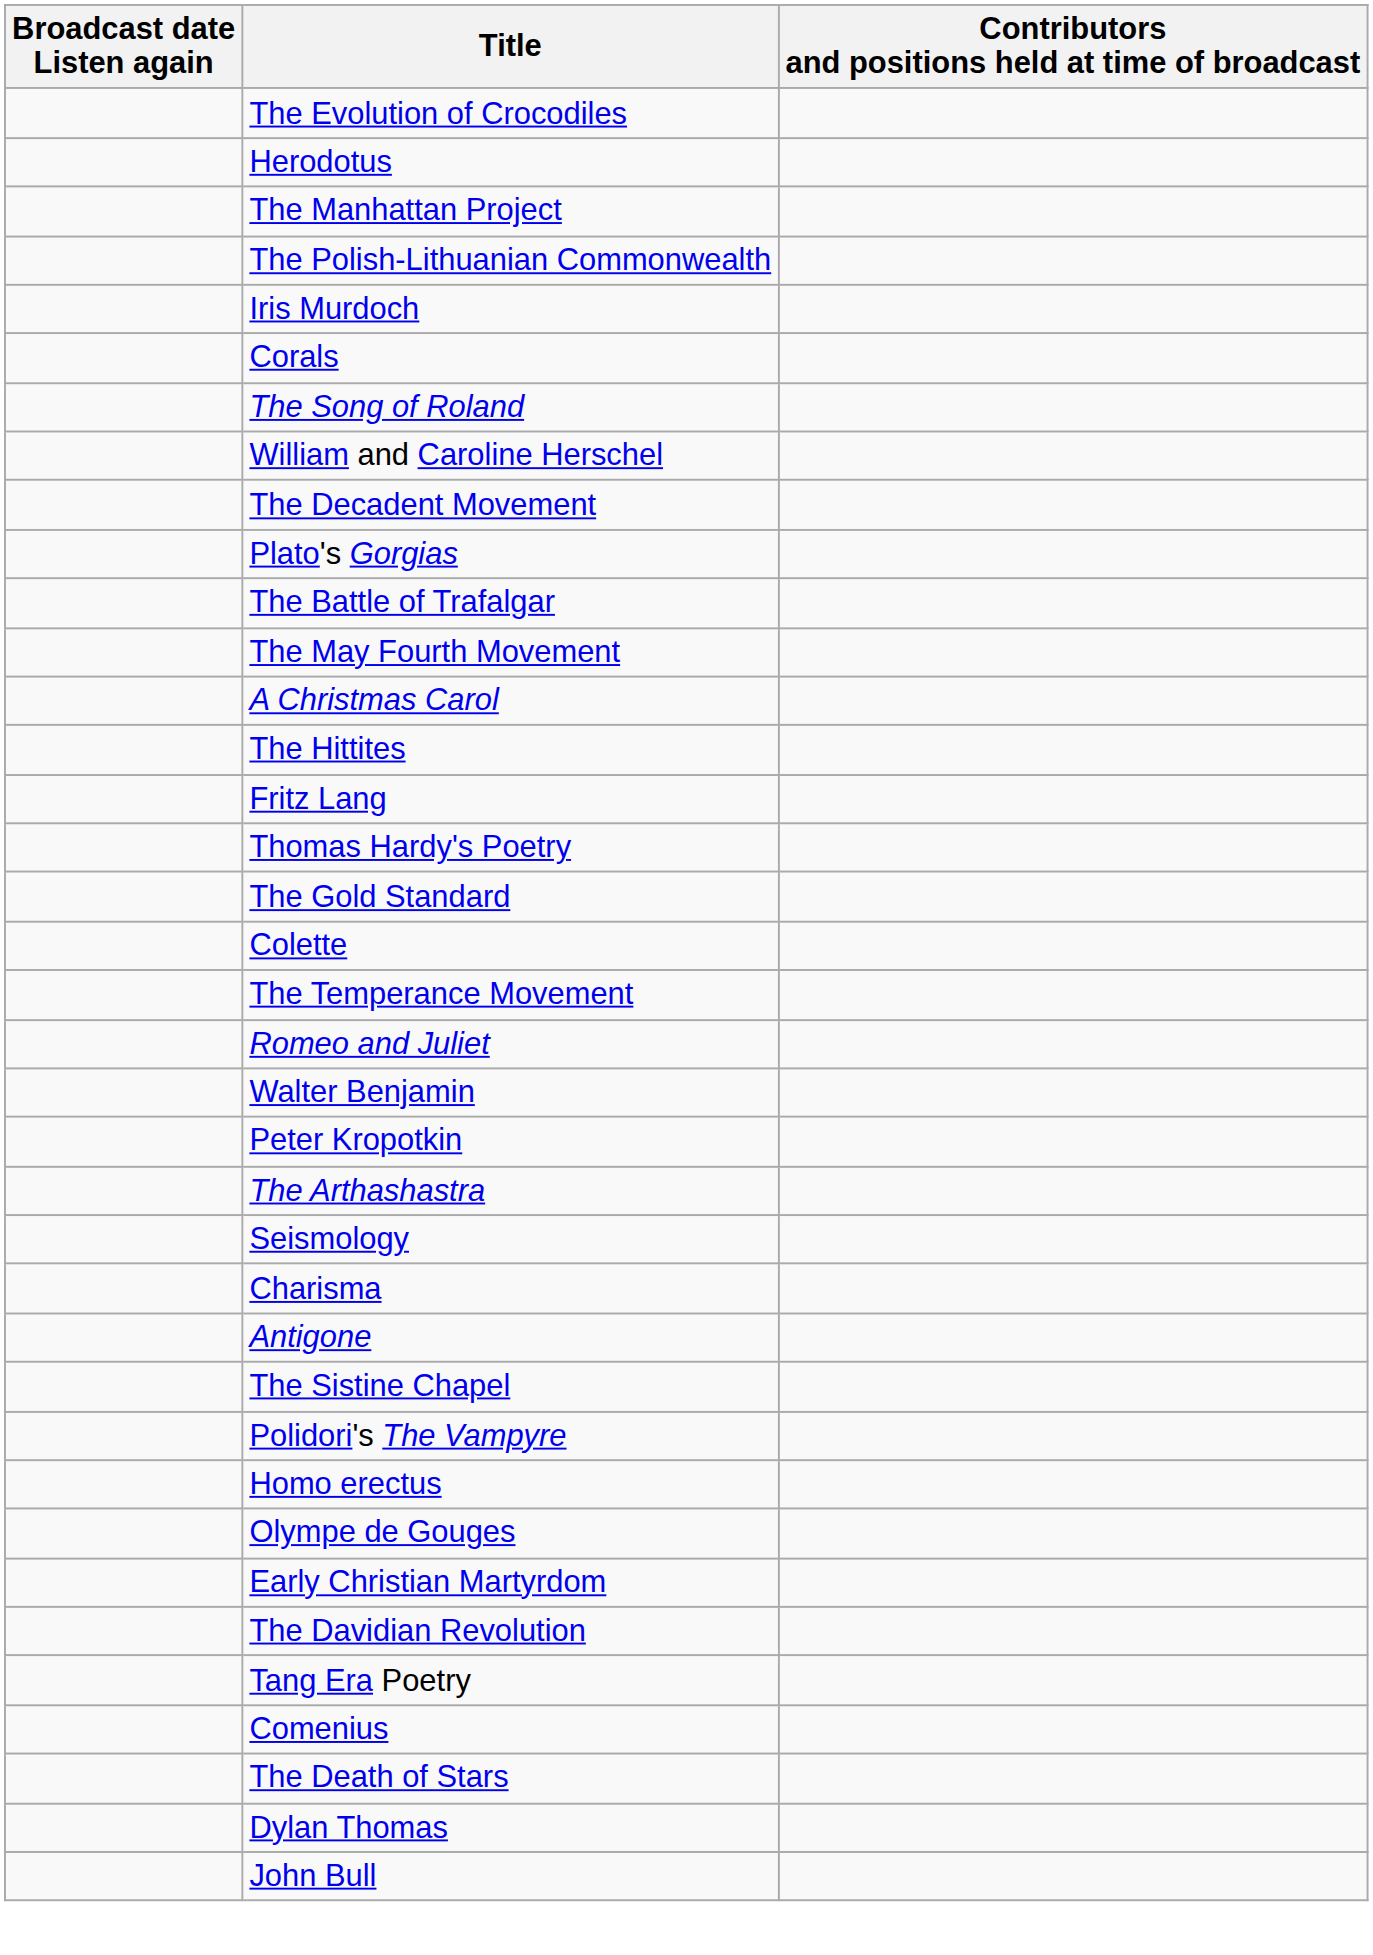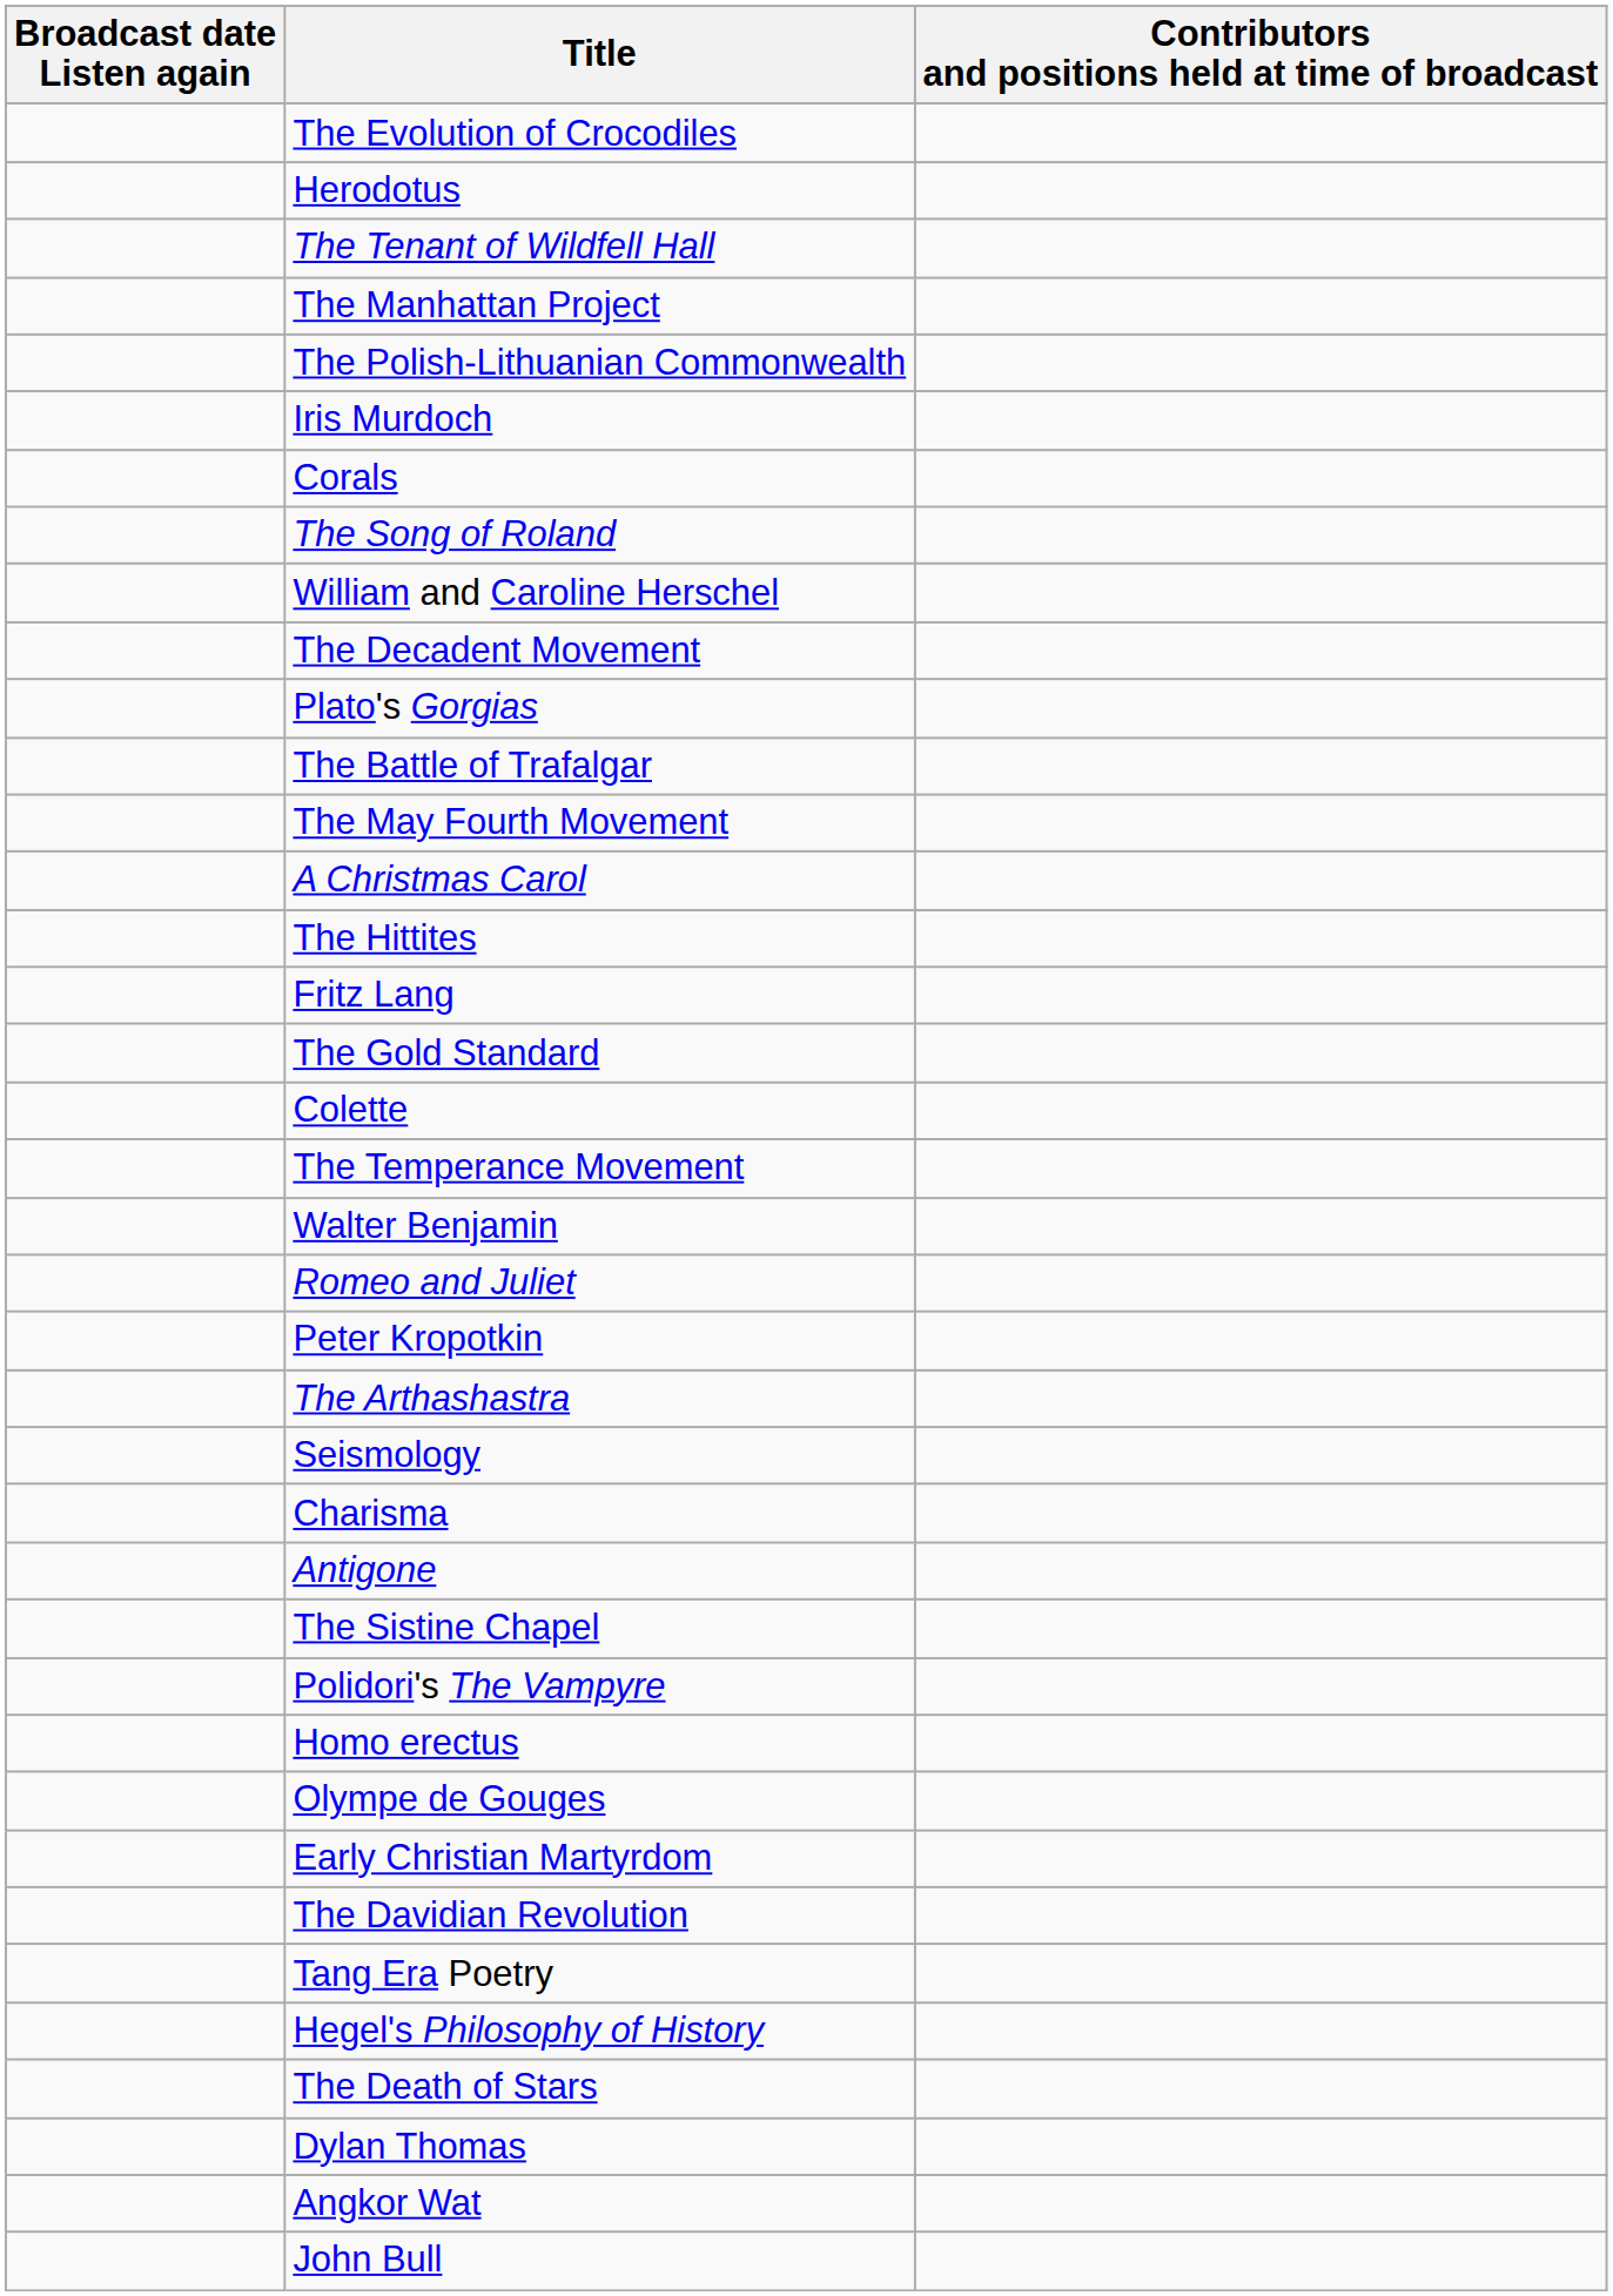 <table class="wikitable">
 <tr>
 <th>Broadcast date <br> Listen again</th>
 <th>Title</th>
 <th>Contributors <br> and positions held at time of broadcast</th>
 </tr>
 <tr>
 <td></td>
 <td><a href='#'>The Evolution of Crocodiles</a></td>
 <td></td>
 </tr>
 <tr>
 <td></td>
 <td><a href='#'>Herodotus</a></td>
+<td></td>
+</tr>
+<tr>
+<td></td>
+<td><em><a href='#'>The Tenant of Wildfell Hall</a></em></td>
 <td></td>
 </tr>
 <tr>
 <td></td>
 <td><a href='#'>The Manhattan Project</a></td>
 <td></td>
 </tr>
 <tr>
 <td></td>
 <td><a href='#'>The Polish-Lithuanian Commonwealth</a></td>
 <td></td>
 </tr>
 <tr>
 <td></td>
 <td><a href='#'>Iris Murdoch</a></td>
 <td></td>
 </tr>
 <tr>
 <td></td>
 <td><a href='#'>Corals</a></td>
 <td></td>
 </tr>
 <tr>
 <td></td>
 <td><em><a href='#'>The Song of Roland</a></em></td>
 <td></td>
 </tr>
 <tr>
 <td></td>
 <td><a href='#'>William</a> and <a href='#'>Caroline Herschel</a></td>
 <td></td>
 </tr>
 <tr>
 <td></td>
 <td><a href='#'>The Decadent Movement</a></td>
 <td></td>
 </tr>
 <tr>
 <td></td>
 <td><a href='#'>Plato</a>'s <a href='#'><em>Gorgias</em></a></td>
 <td></td>
 </tr>
 <tr>
 <td></td>
 <td><a href='#'>The Battle of Trafalgar</a></td>
 <td></td>
 </tr>
 <tr>
 <td></td>
 <td><a href='#'>The May Fourth Movement</a></td>
 <td></td>
 </tr>
 <tr>
 <td></td>
 <td><em><a href='#'>A Christmas Carol</a></em></td>
 <td></td>
 </tr>
 <tr>
 <td></td>
 <td><a href='#'>The Hittites</a></td>
 <td></td>
 </tr>
 <tr>
 <td></td>
 <td><a href='#'>Fritz Lang</a></td>
 <td></td>
 </tr>
 <tr>
 <td></td>
-<td><a href='#'>Thomas Hardy's Poetry</a></td>
-<td></td>
-</tr>
-<tr>
-<td></td>
 <td><a href='#'>The Gold Standard</a></td>
 <td></td>
 </tr>
 <tr>
 <td></td>
 <td><a href='#'>Colette</a></td>
 <td></td>
 </tr>
 <tr>
 <td></td>
 <td><a href='#'>The Temperance Movement</a></td>
 <td></td>
 </tr>
 <tr>
 <td></td>
-<td><em><a href='#'>Romeo and Juliet</a></em></td>
+<td><a href='#'>Walter Benjamin</a></td>
 <td></td>
 </tr>
 <tr>
 <td></td>
-<td><a href='#'>Walter Benjamin</a></td>
+<td><em><a href='#'>Romeo and Juliet</a></em></td>
 <td></td>
 </tr>
 <tr>
 <td></td>
 <td><a href='#'>Peter Kropotkin</a></td>
 <td></td>
 </tr>
 <tr>
 <td></td>
 <td><em><a href='#'>The Arthashastra</a></em></td>
 <td></td>
 </tr>
 <tr>
 <td></td>
 <td><a href='#'>Seismology</a></td>
 <td></td>
 </tr>
 <tr>
 <td></td>
 <td><a href='#'>Charisma</a></td>
 <td></td>
 </tr>
 <tr>
 <td></td>
 <td><em><a href='#'>Antigone</a></em></td>
 <td></td>
 </tr>
 <tr>
 <td></td>
 <td><a href='#'>The Sistine Chapel</a></td>
 <td></td>
 </tr>
 <tr>
 <td></td>
 <td><a href='#'>Polidori</a>'s <em><a href='#'>The Vampyre</a></em></td>
 <td></td>
 </tr>
 <tr>
 <td></td>
 <td><a href='#'>Homo erectus</a></td>
 <td></td>
 </tr>
 <tr>
 <td></td>
 <td><a href='#'>Olympe de Gouges</a></td>
 <td></td>
 </tr>
 <tr>
 <td></td>
 <td><a href='#'>Early Christian Martyrdom</a></td>
 <td></td>
 </tr>
 <tr>
 <td></td>
 <td><a href='#'>The Davidian Revolution</a></td>
 <td></td>
 </tr>
 <tr>
 <td></td>
 <td><a href='#'>Tang Era</a> Poetry</td>
 <td></td>
 </tr>
 <tr>
 <td></td>
-<td><a href='#'>Comenius</a></td>
+<td><a href='#'>Hegel's <em>Philosophy of History</em></a></td>
 <td></td>
 </tr>
 <tr>
 <td></td>
 <td><a href='#'>The Death of Stars</a></td>
 <td></td>
 </tr>
 <tr>
 <td></td>
 <td><a href='#'>Dylan Thomas</a></td>
 <td></td>
 </tr>
 <tr>
 <td></td>
+<td><a href='#'>Angkor Wat</a></td>
+<td></td>
+</tr>
+<tr>
+<td></td>
 <td><a href='#'>John Bull</a></td>
 <td></td>
 </tr>
 </table>
